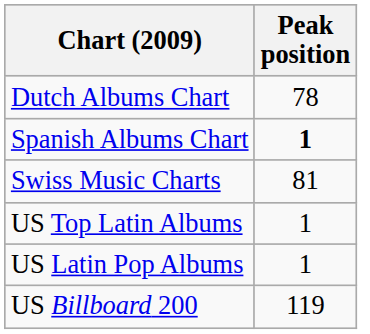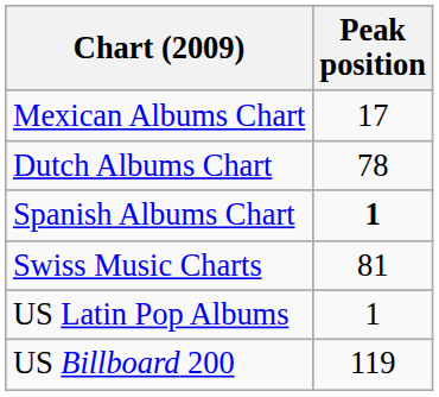 <table class="wikitable sortable">
 <tr>
 <th align="left">Chart (2009)</th>
 <th align="left">Peak<br>position</th>
+</tr>
+<tr>
+<td><a href='#'>Mexican Albums Chart</a></td>
+<td align="center">17</td>
 </tr>
 <tr>
 <td><a href='#'>Dutch Albums Chart</a></td>
 <td style="text-align:center;">78</td>
 </tr>
 <tr>
 <td><a href='#'>Spanish Albums Chart</a></td>
 <td align="center"><strong>1</strong></td>
 </tr>
 <tr>
 <td><a href='#'>Swiss Music Charts</a></td>
 <td style="text-align:center;">81</td>
 </tr>
 <tr>
-<td>US <a href='#'>Top Latin Albums</a></td>
-<td align="center">1</td>
-</tr>
-<tr>
 <td>US <a href='#'>Latin Pop Albums</a></td>
 <td align="center">1</td>
 </tr>
 <tr>
 <td>US <a href='#'><em>Billboard</em> 200</a></td>
 <td align="center">119</td>
 </tr>
 </table>
